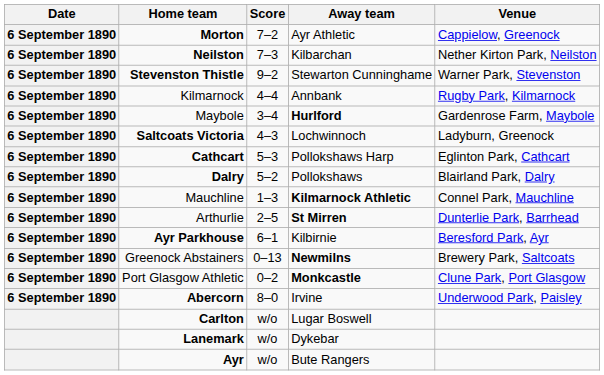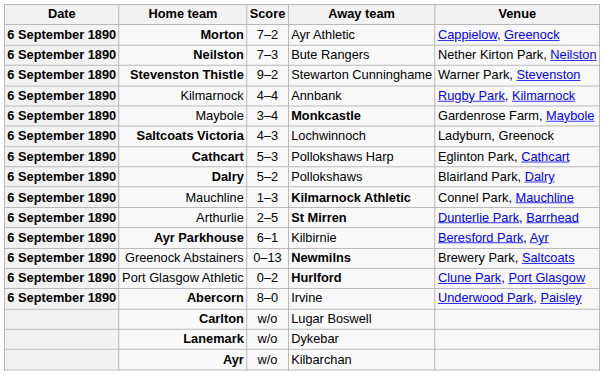 <table class="wikitable football-result-list" style="max-width: 80em; text-align: center">
 <tr>
 <th scope="col">Date</th>
 <th scope="col">Home team</th>
 <th scope="col">Score</th>
 <th scope="col">Away team</th>
 <th scope="col">Venue</th>
 </tr>
 <tr>
 <th scope="row">6 September 1890</th>
 <td align=right><strong>Morton</strong></td>
 <td>7–2</td>
 <td align=left>Ayr Athletic</td>
 <td align=left><a href='#'>Cappielow</a>, <a href='#'>Greenock</a></td>
 </tr>
 <tr>
 <th scope="row">6 September 1890</th>
 <td align=right><strong>Neilston</strong></td>
 <td>7–3</td>
-<td align=left>Kilbarchan</td>
+<td align=left>Bute Rangers</td>
 <td align=left>Nether Kirton Park, <a href='#'>Neilston</a></td>
 </tr>
 <tr>
 <th scope="row">6 September 1890</th>
 <td align=right><strong>Stevenston Thistle</strong></td>
 <td>9–2</td>
 <td align=left>Stewarton Cunninghame</td>
 <td align=left>Warner Park, <a href='#'>Stevenston</a></td>
 </tr>
 <tr>
 <th scope="row">6 September 1890</th>
 <td align=right>Kilmarnock</td>
 <td>4–4</td>
 <td align=left>Annbank</td>
 <td align=left><a href='#'>Rugby Park</a>, <a href='#'>Kilmarnock</a></td>
 </tr>
 <tr>
 <th scope="row">6 September 1890</th>
 <td align=right>Maybole</td>
 <td>3–4</td>
-<td align=left><strong>Hurlford</strong></td>
+<td align=left><strong>Monkcastle</strong></td>
 <td align=left>Gardenrose Farm, <a href='#'>Maybole</a></td>
 </tr>
 <tr>
 <th scope="row">6 September 1890</th>
 <td align=right><strong>Saltcoats Victoria</strong></td>
 <td>4–3</td>
 <td align=left>Lochwinnoch</td>
 <td align=left>Ladyburn, Greenock</td>
 </tr>
 <tr>
 <th scope="row">6 September 1890</th>
 <td align=right><strong>Cathcart</strong></td>
 <td>5–3</td>
 <td align=left>Pollokshaws Harp</td>
 <td align=left>Eglinton Park, <a href='#'>Cathcart</a></td>
 </tr>
 <tr>
 <th scope="row">6 September 1890</th>
 <td align=right><strong>Dalry</strong></td>
 <td>5–2</td>
 <td align=left>Pollokshaws</td>
 <td align=left>Blairland Park, <a href='#'>Dalry</a></td>
 </tr>
 <tr>
 <th scope="row">6 September 1890</th>
 <td align=right>Mauchline</td>
 <td>1–3</td>
 <td align=left><strong>Kilmarnock Athletic</strong></td>
 <td align=left>Connel Park, <a href='#'>Mauchline</a></td>
 </tr>
 <tr>
 <th scope="row">6 September 1890</th>
 <td align=right>Arthurlie</td>
 <td>2–5</td>
 <td align=left><strong>St Mirren</strong></td>
 <td align=left><a href='#'>Dunterlie Park</a>, <a href='#'>Barrhead</a></td>
 </tr>
 <tr>
 <th scope="row">6 September 1890</th>
 <td align=right><strong>Ayr Parkhouse</strong></td>
 <td>6–1</td>
 <td align=left>Kilbirnie</td>
 <td align=left><a href='#'>Beresford Park</a>, <a href='#'>Ayr</a></td>
 </tr>
 <tr>
 <th scope="row">6 September 1890</th>
 <td align=right>Greenock Abstainers</td>
 <td>0–13</td>
 <td align=left><strong>Newmilns</strong></td>
 <td align=left>Brewery Park, <a href='#'>Saltcoats</a></td>
 </tr>
 <tr>
 <th scope="row">6 September 1890</th>
 <td align=right>Port Glasgow Athletic</td>
 <td>0–2</td>
-<td align=left><strong>Monkcastle</strong></td>
+<td align=left><strong>Hurlford</strong></td>
 <td align=left><a href='#'>Clune Park</a>, <a href='#'>Port Glasgow</a></td>
 </tr>
 <tr>
 <th scope="row">6 September 1890</th>
 <td align=right><strong>Abercorn</strong></td>
 <td>8–0</td>
 <td align=left>Irvine</td>
 <td align=left><a href='#'>Underwood Park</a>, <a href='#'>Paisley</a></td>
 </tr>
 <tr>
 <th scope="row"></th>
 <td align=right><strong>Carlton</strong></td>
 <td>w/o</td>
 <td align=left>Lugar Boswell</td>
 <td></td>
 </tr>
 <tr>
 <th scope="row"></th>
 <td align=right><strong>Lanemark</strong></td>
 <td>w/o</td>
 <td align=left>Dykebar</td>
 <td></td>
 </tr>
 <tr>
 <th scope="row"></th>
 <td align=right><strong>Ayr</strong></td>
 <td>w/o</td>
-<td align=left>Bute Rangers</td>
+<td align=left>Kilbarchan</td>
 <td></td>
 </tr>
 </table>
